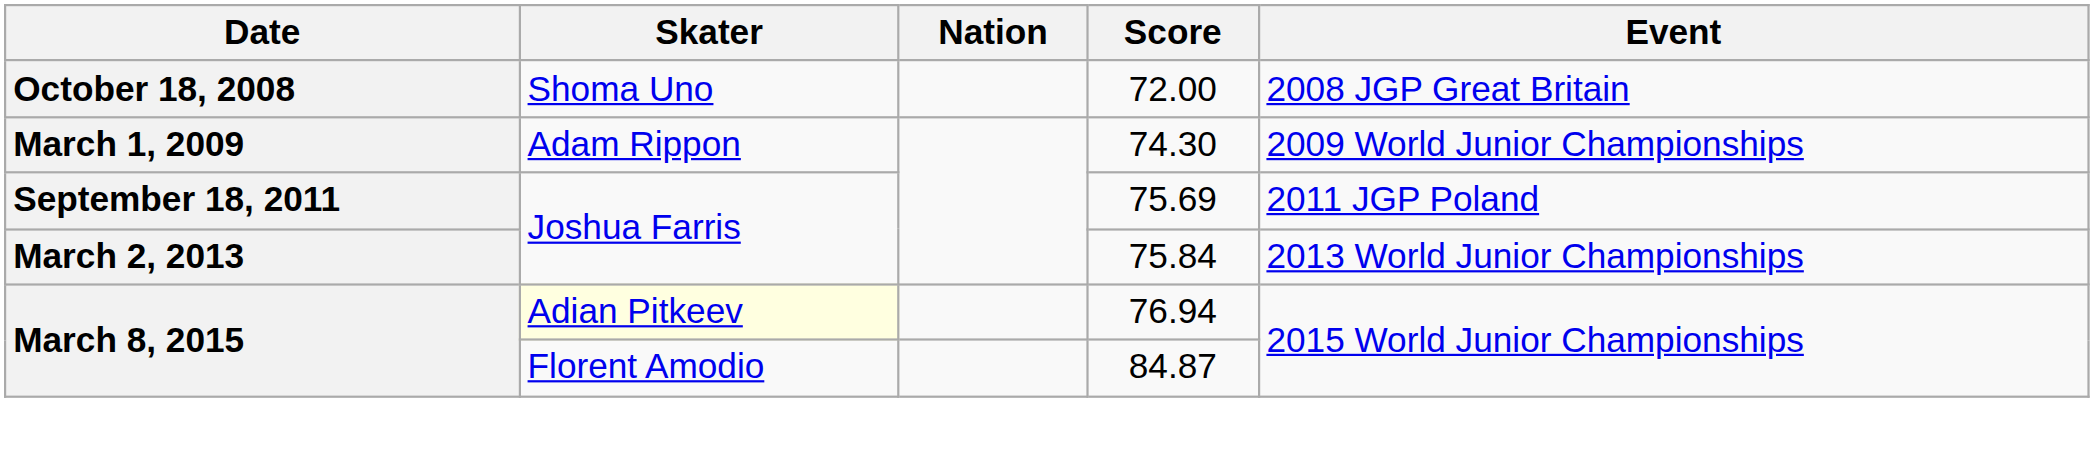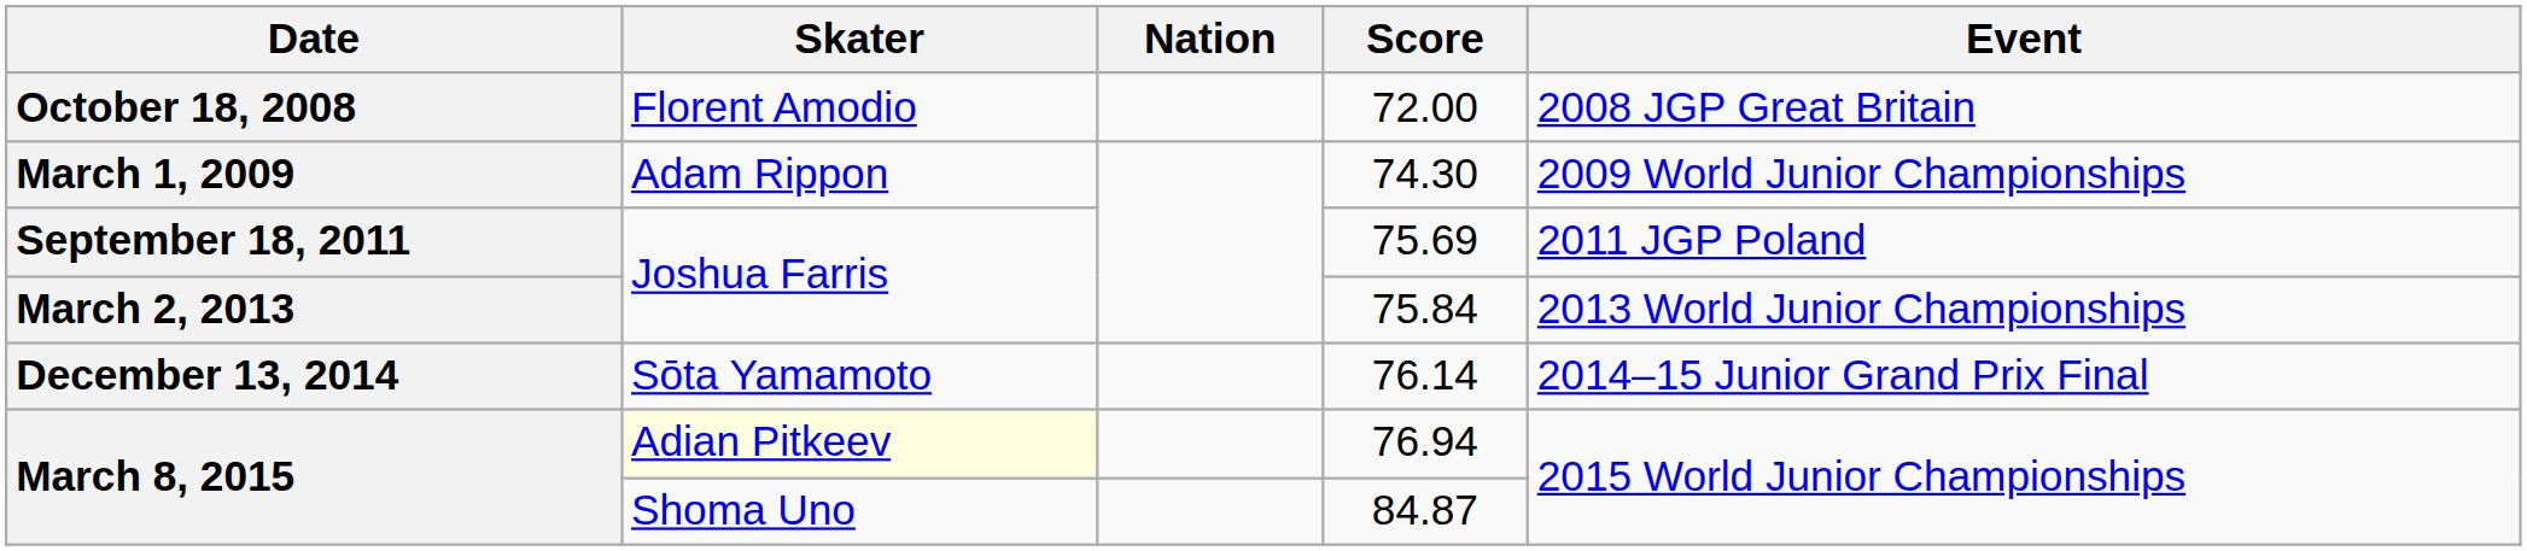 <table class="wikitable unsortable" style="text-align:left; width:75%">
 <tr>
 <th scope="col">Date</th>
 <th scope="col">Skater</th>
 <th scope="col">Nation</th>
 <th scope="col">Score</th>
 <th scope="col">Event</th>
 </tr>
 <tr>
 <th scope="row" style="text-align:left">October 18, 2008</th>
-<td><a href='#'>Shoma Uno</a></td>
+<td><a href='#'>Florent Amodio</a></td>
 <td></td>
 <td style="text-align:center">72.00</td>
 <td><a href='#'>2008 JGP Great Britain</a></td>
 </tr>
 <tr>
 <th scope="row" style="text-align:left">March 1, 2009</th>
 <td><a href='#'>Adam Rippon</a></td>
 <td rowspan="3"></td>
 <td style="text-align:center">74.30</td>
 <td><a href='#'>2009 World Junior Championships</a></td>
 </tr>
 <tr>
 <th scope="row" style="text-align:left">September 18, 2011</th>
 <td rowspan="2"><a href='#'>Joshua Farris</a></td>
 <td style="text-align:center">75.69</td>
 <td><a href='#'>2011 JGP Poland</a></td>
 </tr>
 <tr>
 <th scope="row" style="text-align:left">March 2, 2013</th>
 <td style="text-align:center">75.84</td>
 <td><a href='#'>2013 World Junior Championships</a></td>
 </tr>
 <tr>
+<th scope="row" style="text-align:left">December 13, 2014</th>
+<td><a href='#'>Sōta Yamamoto</a></td>
+<td></td>
+<td style="text-align:center">76.14</td>
+<td><a href='#'>2014–15 Junior Grand Prix Final</a></td>
+</tr>
+<tr>
 <th scope="row" style="text-align:left" rowspan="2">March 8, 2015</th>
 <td style="background: lightyellow;"><a href='#'>Adian Pitkeev</a></td>
 <td></td>
 <td style="text-align:center">76.94</td>
 <td rowspan="2"><a href='#'>2015 World Junior Championships</a></td>
 </tr>
 <tr>
-<td><a href='#'>Florent Amodio</a></td>
+<td><a href='#'>Shoma Uno</a></td>
 <td></td>
 <td style="text-align:center">84.87</td>
 </tr>
 </table>
